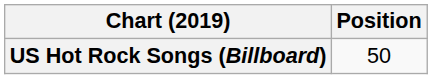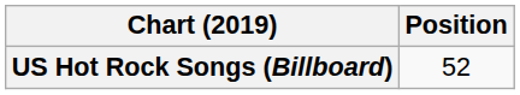 <table class="wikitable plainrowheaders">
 <tr>
 <th>Chart (2019)</th>
 <th>Position</th>
 </tr>
 <tr>
 <th scope="row">US Hot Rock Songs (<em>Billboard</em>)</th>
-<td style="text-align:center;">50</td>
+<td style="text-align:center;">52</td>
 </tr>
 </table>
